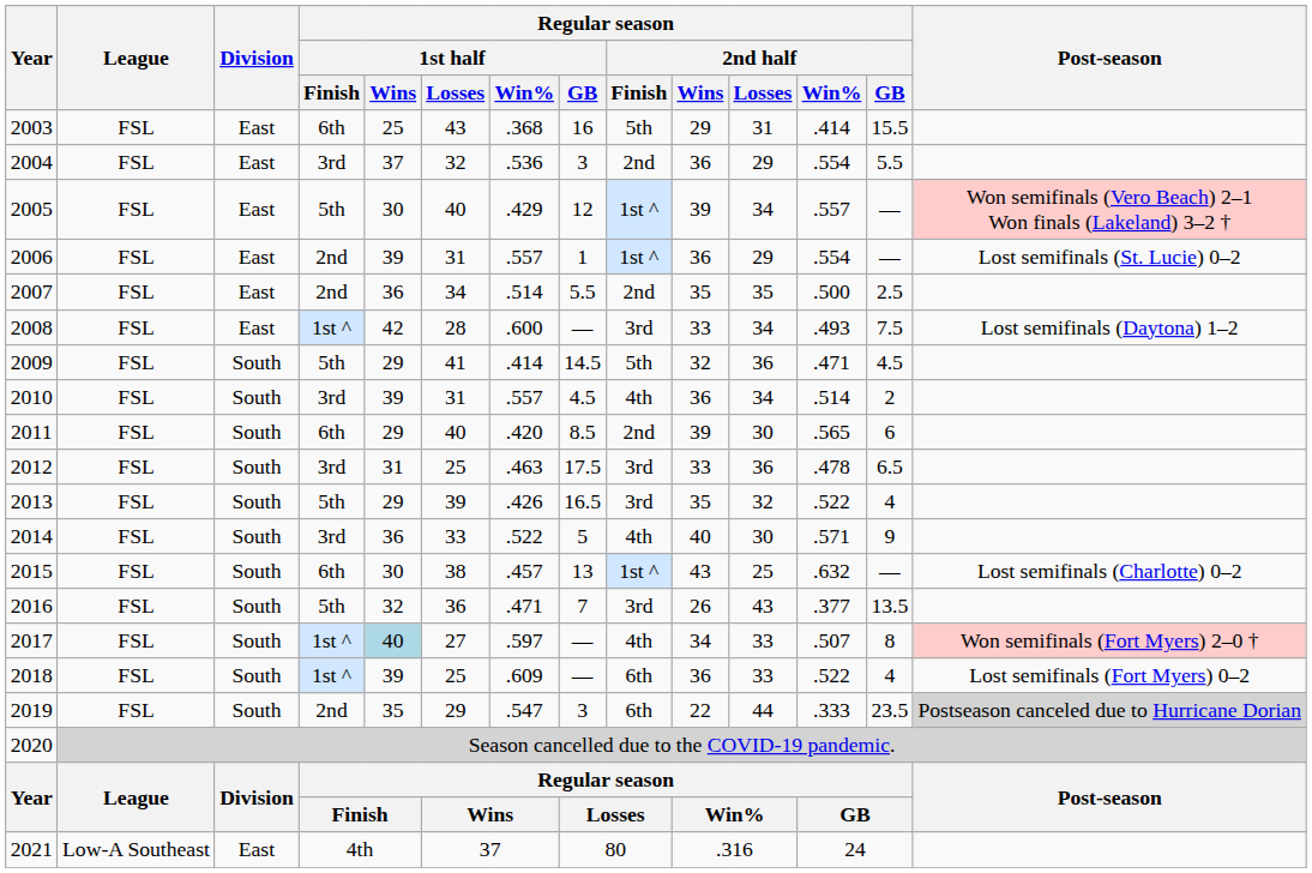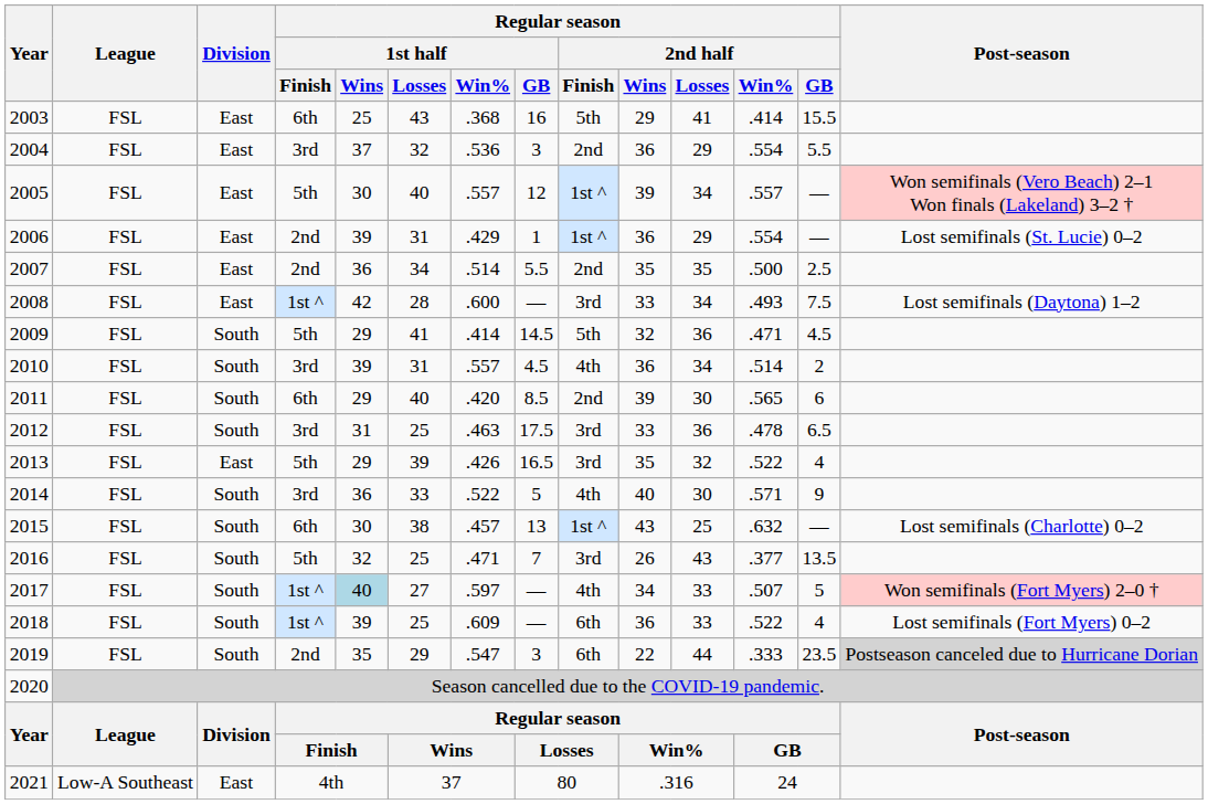 <table class="wikitable" style="text-align:center; font-size:95%">
 <tr>
 <th rowspan=3>Year</th>
 <th rowspan=3>League</th>
 <th rowspan=3><a href='#'>Division</a></th>
 <th colspan=10>Regular season</th>
 <th rowspan=3>Post-season</th>
 </tr>
 <tr>
 <th colspan=5>1st half</th>
 <th colspan=5>2nd half</th>
 </tr>
 <tr>
 <th>Finish</th>
 <th><a href='#'>Wins</a></th>
 <th><a href='#'>Losses</a></th>
 <th><a href='#'>Win%</a></th>
 <th><a href='#'>GB</a></th>
 <th>Finish</th>
 <th><a href='#'>Wins</a></th>
 <th><a href='#'>Losses</a></th>
 <th><a href='#'>Win%</a></th>
 <th><a href='#'>GB</a></th>
 </tr>
 <tr>
 <td>2003</td>
 <td>FSL</td>
 <td>East</td>
 <td>6th</td>
 <td>25</td>
 <td>43</td>
 <td>.368</td>
 <td>16</td>
 <td>5th</td>
 <td>29</td>
-<td>31</td>
+<td>41</td>
 <td>.414</td>
 <td>15.5</td>
 <td></td>
 </tr>
 <tr>
 <td>2004</td>
 <td>FSL</td>
 <td>East</td>
 <td>3rd</td>
 <td>37</td>
 <td>32</td>
 <td>.536</td>
 <td>3</td>
 <td>2nd</td>
 <td>36</td>
 <td>29</td>
 <td>.554</td>
 <td>5.5</td>
 <td></td>
 </tr>
 <tr>
 <td>2005</td>
 <td>FSL</td>
 <td>East</td>
 <td>5th</td>
 <td>30</td>
 <td>40</td>
-<td>.429</td>
+<td>.557</td>
 <td>12</td>
 <td bgcolor="#D0E7FF">1st ^</td>
 <td>39</td>
 <td>34</td>
 <td>.557</td>
 <td>—</td>
 <td bgcolor="#FFCCCC">Won semifinals (<a href='#'>Vero Beach</a>) 2–1<br>Won finals (<a href='#'>Lakeland</a>) 3–2 †</td>
 </tr>
 <tr>
 <td>2006</td>
 <td>FSL</td>
 <td>East</td>
 <td>2nd</td>
 <td>39</td>
 <td>31</td>
-<td>.557</td>
+<td>.429</td>
 <td>1</td>
 <td bgcolor="#D0E7FF">1st ^</td>
 <td>36</td>
 <td>29</td>
 <td>.554</td>
 <td>—</td>
 <td>Lost semifinals (<a href='#'>St. Lucie</a>) 0–2</td>
 </tr>
 <tr>
 <td>2007</td>
 <td>FSL</td>
 <td>East</td>
 <td>2nd</td>
 <td>36</td>
 <td>34</td>
 <td>.514</td>
 <td>5.5</td>
 <td>2nd</td>
 <td>35</td>
 <td>35</td>
 <td>.500</td>
 <td>2.5</td>
 <td></td>
 </tr>
 <tr>
 <td>2008</td>
 <td>FSL</td>
 <td>East</td>
 <td bgcolor="#D0E7FF">1st ^</td>
 <td>42</td>
 <td>28</td>
 <td>.600</td>
 <td>—</td>
 <td>3rd</td>
 <td>33</td>
 <td>34</td>
 <td>.493</td>
 <td>7.5</td>
 <td>Lost semifinals (<a href='#'>Daytona</a>) 1–2</td>
 </tr>
 <tr>
 <td>2009</td>
 <td>FSL</td>
 <td>South</td>
 <td>5th</td>
 <td>29</td>
 <td>41</td>
 <td>.414</td>
 <td>14.5</td>
 <td>5th</td>
 <td>32</td>
 <td>36</td>
 <td>.471</td>
 <td>4.5</td>
 <td></td>
 </tr>
 <tr>
 <td>2010</td>
 <td>FSL</td>
 <td>South</td>
 <td>3rd</td>
 <td>39</td>
 <td>31</td>
 <td>.557</td>
 <td>4.5</td>
 <td>4th</td>
 <td>36</td>
 <td>34</td>
 <td>.514</td>
 <td>2</td>
 <td></td>
 </tr>
 <tr>
 <td>2011</td>
 <td>FSL</td>
 <td>South</td>
 <td>6th</td>
 <td>29</td>
 <td>40</td>
 <td>.420</td>
 <td>8.5</td>
 <td>2nd</td>
 <td>39</td>
 <td>30</td>
 <td>.565</td>
 <td>6</td>
 <td></td>
 </tr>
 <tr>
 <td>2012</td>
 <td>FSL</td>
 <td>South</td>
 <td>3rd</td>
 <td>31</td>
 <td>25</td>
 <td>.463</td>
 <td>17.5</td>
 <td>3rd</td>
 <td>33</td>
 <td>36</td>
 <td>.478</td>
 <td>6.5</td>
 <td></td>
 </tr>
 <tr>
 <td>2013</td>
 <td>FSL</td>
-<td>South</td>
+<td>East</td>
 <td>5th</td>
 <td>29</td>
 <td>39</td>
 <td>.426</td>
 <td>16.5</td>
 <td>3rd</td>
 <td>35</td>
 <td>32</td>
 <td>.522</td>
 <td>4</td>
 <td></td>
 </tr>
 <tr>
 <td>2014</td>
 <td>FSL</td>
 <td>South</td>
 <td>3rd</td>
 <td>36</td>
 <td>33</td>
 <td>.522</td>
 <td>5</td>
 <td>4th</td>
 <td>40</td>
 <td>30</td>
 <td>.571</td>
 <td>9</td>
 <td></td>
 </tr>
 <tr>
 <td>2015</td>
 <td>FSL</td>
 <td>South</td>
 <td>6th</td>
 <td>30</td>
 <td>38</td>
 <td>.457</td>
 <td>13</td>
 <td bgcolor="#D0E7FF">1st ^</td>
 <td>43</td>
 <td>25</td>
 <td>.632</td>
 <td>—</td>
 <td>Lost semifinals (<a href='#'>Charlotte</a>) 0–2</td>
 </tr>
 <tr>
 <td>2016</td>
 <td>FSL</td>
 <td>South</td>
 <td>5th</td>
 <td>32</td>
-<td>36</td>
+<td>25</td>
 <td>.471</td>
 <td>7</td>
 <td>3rd</td>
 <td>26</td>
 <td>43</td>
 <td>.377</td>
 <td>13.5</td>
 <td></td>
 </tr>
 <tr>
 <td>2017</td>
 <td>FSL</td>
 <td>South</td>
 <td bgcolor="#D0E7FF">1st ^</td>
 <td style="background: lightblue;">40</td>
 <td>27</td>
 <td>.597</td>
 <td>—</td>
 <td>4th</td>
 <td>34</td>
 <td>33</td>
 <td>.507</td>
-<td>8</td>
+<td>5</td>
 <td bgcolor="#FFCCCC">Won semifinals (<a href='#'>Fort Myers</a>) 2–0 †<br></td>
 </tr>
 <tr>
 <td>2018</td>
 <td>FSL</td>
 <td>South</td>
 <td bgcolor="#D0E7FF">1st ^</td>
 <td>39</td>
 <td>25</td>
 <td>.609</td>
 <td>—</td>
 <td>6th</td>
 <td>36</td>
 <td>33</td>
 <td>.522</td>
 <td>4</td>
 <td>Lost semifinals (<a href='#'>Fort Myers</a>) 0–2</td>
 </tr>
 <tr>
 <td>2019</td>
 <td>FSL</td>
 <td>South</td>
 <td>2nd</td>
 <td>35</td>
 <td>29</td>
 <td>.547</td>
 <td>3</td>
 <td>6th</td>
 <td>22</td>
 <td>44</td>
 <td>.333</td>
 <td>23.5</td>
 <td bgcolor="lightgray">Postseason canceled due to <a href='#'>Hurricane Dorian</a></td>
 </tr>
 <tr>
 <td>2020</td>
 <td bgcolor="lightgray" colspan=13>Season cancelled due to the <a href='#'>COVID-19 pandemic</a>.</td>
 </tr>
 <tr>
 <th rowspan=2>Year</th>
 <th rowspan=2>League</th>
 <th rowspan=2>Division</th>
 <th colspan=10>Regular season</th>
 <th rowspan=2>Post-season</th>
 </tr>
 <tr>
 <th colspan=2>Finish</th>
 <th colspan=2>Wins</th>
 <th colspan=2>Losses</th>
 <th colspan=2>Win%</th>
 <th colspan=2>GB</th>
 </tr>
 <tr>
 <td>2021</td>
 <td>Low-A Southeast</td>
 <td>East</td>
 <td colspan=2>4th</td>
 <td colspan=2>37</td>
 <td colspan=2>80</td>
 <td colspan=2>.316</td>
 <td colspan=2>24</td>
 <td></td>
 </tr>
 </table>
